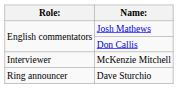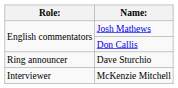 <table class=wikitable style="font-size:90%; margin: 0.5em 0 0.5em 1em; float: right; clear: right;">
 <tr>
 <th>Role:</th>
 <th>Name:</th>
 </tr>
 <tr>
 <td rowspan=2>English commentators</td>
 <td><a href='#'>Josh Mathews</a></td>
 </tr>
 <tr>
 <td><a href='#'>Don Callis</a></td>
 </tr>
 <tr>
+<td>Ring announcer</td>
+<td>Dave Sturchio</td>
+</tr>
+<tr>
 <td>Interviewer</td>
 <td>McKenzie Mitchell</td>
 </tr>
-<tr>
-<td>Ring announcer</td>
-<td>Dave Sturchio</td>
-</tr>
 </table>
